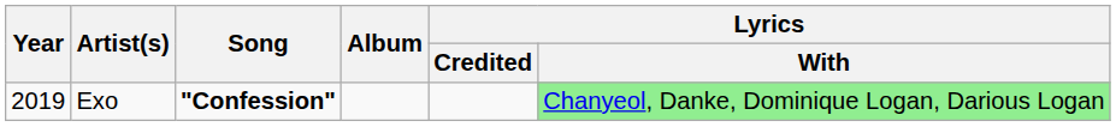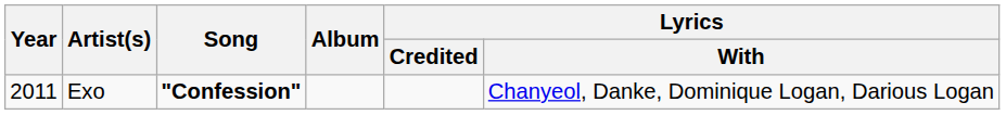 <table class="wikitable">
 <tr>
 <th rowspan="2">Year</th>
 <th rowspan="2">Artist(s)</th>
 <th rowspan="2">Song</th>
 <th rowspan="2">Album</th>
 <th colspan="2">Lyrics</th>
 </tr>
 <tr>
 <th>Credited</th>
 <th>With</th>
 </tr>
 <tr>
-<td>2019</td>
+<td>2011</td>
 <td>Exo</td>
 <td><strong>"Confession"</strong></td>
 <td></td>
 <td></td>
-<td style="background: lightgreen;"><a href='#'>Chanyeol</a>, Danke, Dominique Logan, Darious Logan</td>
+<td><a href='#'>Chanyeol</a>, Danke, Dominique Logan, Darious Logan</td>
 </tr>
 </table>
